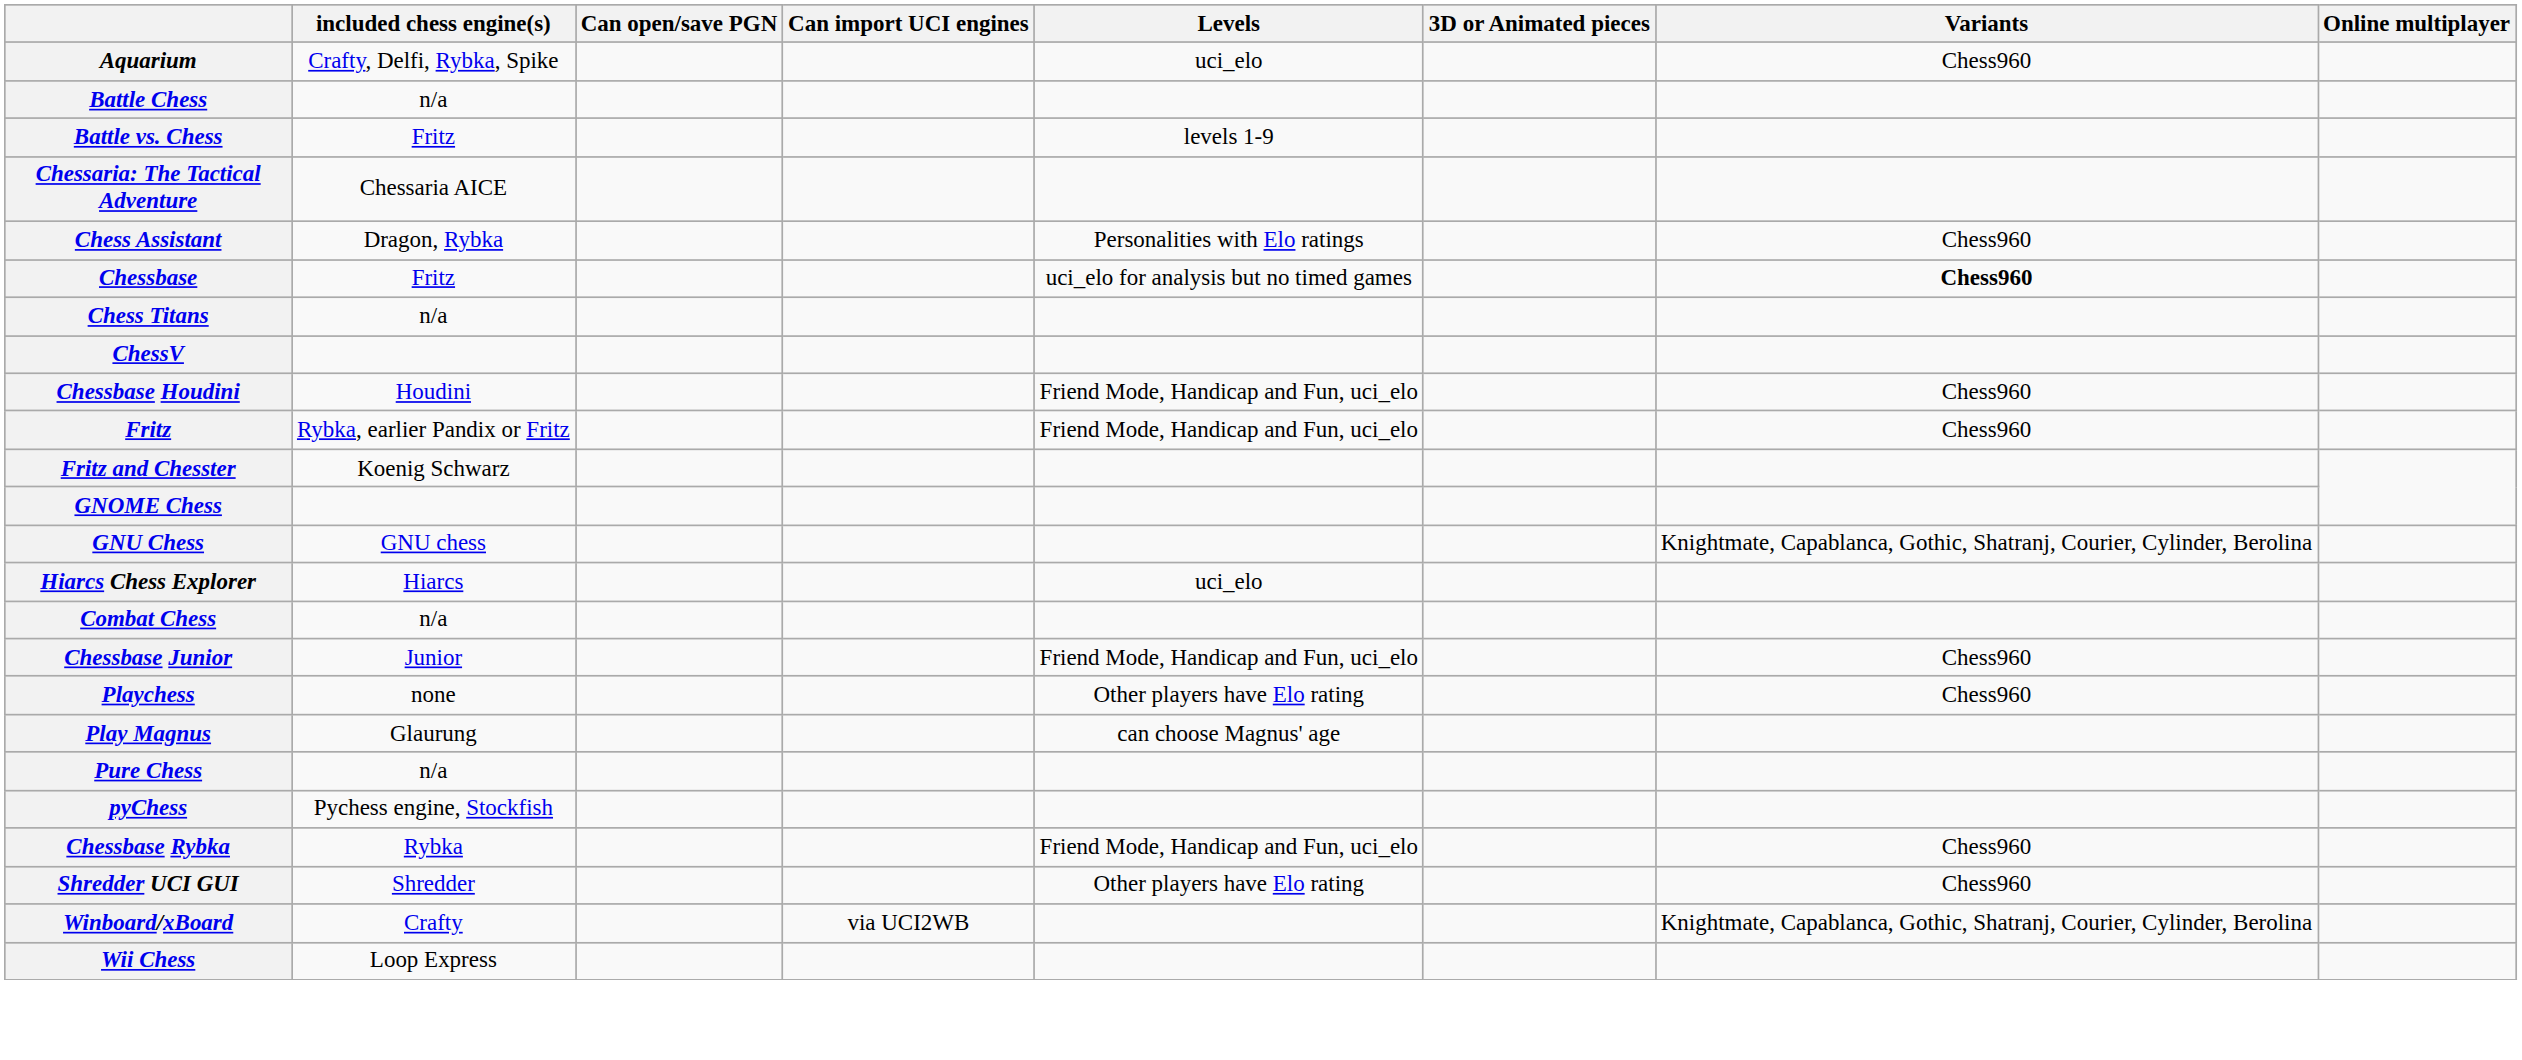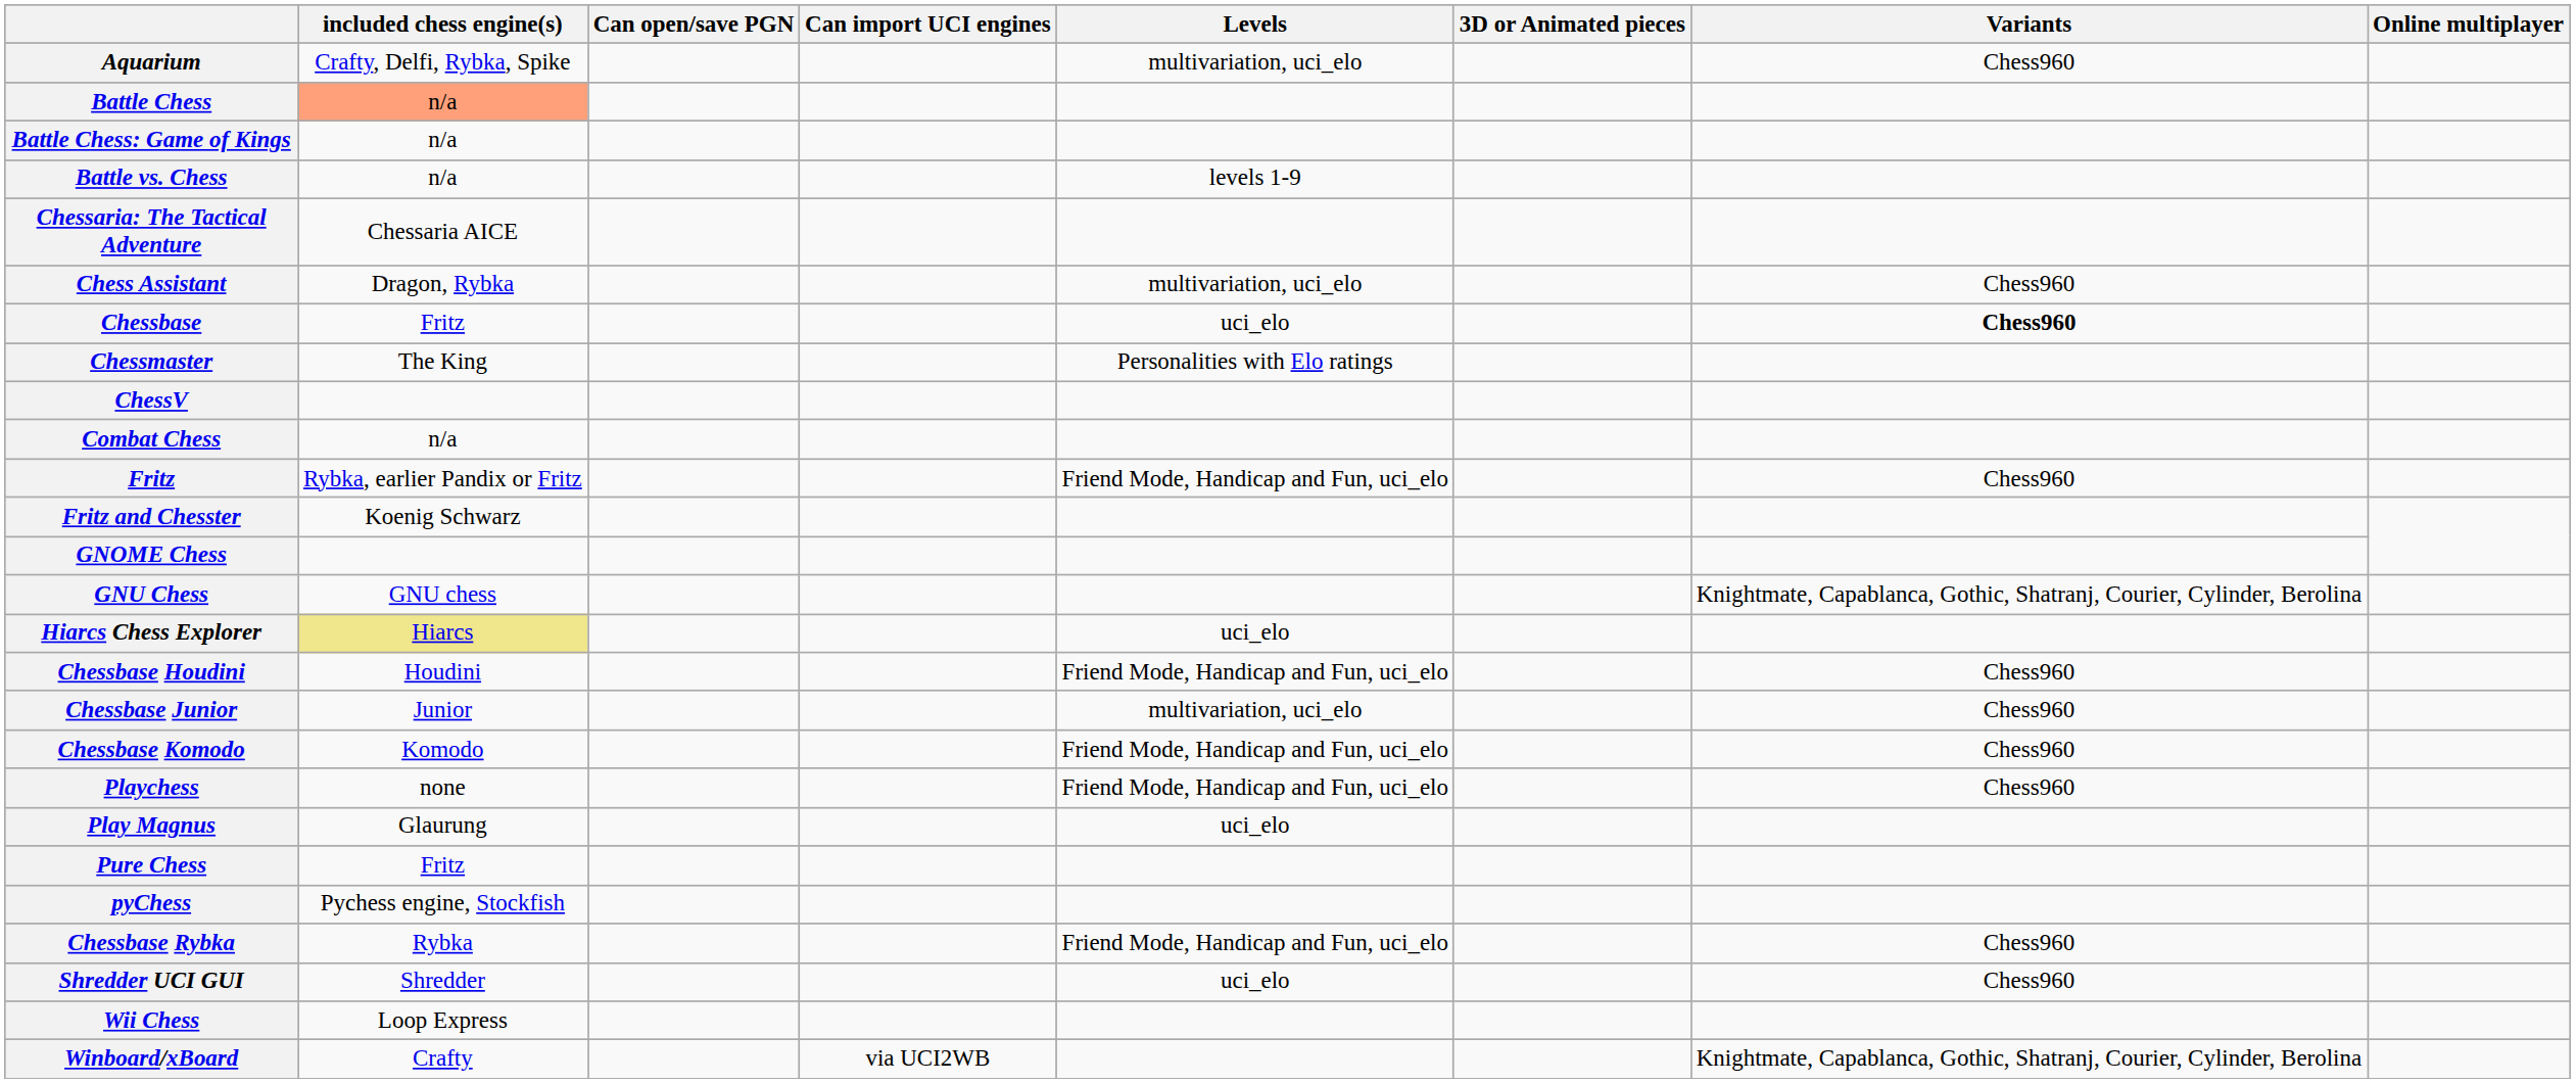 <table class="wikitable sortable" style="font-size: 85%; text-align: center; width: auto">
 <tr>
 <th style="width:12em"></th>
 <th>included chess engine(s)</th>
 <th>Can open/save PGN</th>
 <th>Can import UCI engines</th>
 <th>Levels</th>
 <th>3D or Animated pieces</th>
 <th>Variants</th>
 <th>Online multiplayer</th>
 </tr>
 <tr>
 <th><em>Aquarium</em></th>
 <td><a href='#'>Crafty</a>, Delfi, <a href='#'>Rybka</a>, Spike</td>
 <td></td>
 <td></td>
-<td>uci_elo</td>
+<td>multivariation, uci_elo</td>
 <td></td>
 <td>Chess960</td>
 <td></td>
 </tr>
 <tr>
 <th><em><a href='#'>Battle Chess</a></em></th>
+<td style="background: lightsalmon;">n/a</td>
+<td></td>
+<td></td>
+<td></td>
+<td></td>
+<td></td>
+<td></td>
+</tr>
+<tr>
+<th><em><a href='#'>Battle Chess: Game of Kings</a></em></th>
 <td>n/a</td>
 <td></td>
 <td></td>
 <td></td>
 <td></td>
 <td></td>
 <td></td>
 </tr>
 <tr>
 <th><em><a href='#'>Battle vs. Chess</a></em></th>
-<td><a href='#'>Fritz</a></td>
+<td>n/a</td>
 <td></td>
 <td></td>
 <td>levels 1-9</td>
 <td></td>
 <td></td>
 <td></td>
 </tr>
 <tr>
 <th><em><a href='#'>Chessaria: The Tactical Adventure</a></em></th>
 <td>Chessaria AICE</td>
 <td></td>
 <td></td>
 <td></td>
 <td></td>
 <td></td>
 <td></td>
 </tr>
 <tr>
 <th><em><a href='#'>Chess Assistant</a></em></th>
 <td>Dragon, <a href='#'>Rybka</a></td>
 <td></td>
 <td></td>
-<td>Personalities with <a href='#'>Elo</a> ratings</td>
+<td>multivariation, uci_elo</td>
 <td></td>
 <td>Chess960</td>
 <td></td>
 </tr>
 <tr>
 <th><em><a href='#'>Chessbase</a></em></th>
 <td><a href='#'>Fritz</a></td>
 <td></td>
 <td></td>
-<td>uci_elo for analysis but no timed games</td>
+<td>uci_elo</td>
 <td></td>
 <td><strong>Chess960</strong></td>
 <td></td>
 </tr>
 <tr>
-<th><em><a href='#'>Chess Titans</a></em></th>
-<td>n/a</td>
+<th><em><a href='#'>Chessmaster</a></em></th>
+<td>The King</td>
 <td></td>
 <td></td>
-<td></td>
+<td>Personalities with <a href='#'>Elo</a> ratings</td>
 <td></td>
 <td></td>
 <td></td>
 </tr>
 <tr>
 <th><em><a href='#'>ChessV</a></em></th>
 <td></td>
 <td></td>
 <td></td>
 <td></td>
 <td></td>
 <td></td>
 <td></td>
 </tr>
 <tr>
-<th><em><a href='#'>Chessbase</a> <a href='#'>Houdini</a></em></th>
-<td><a href='#'>Houdini</a></td>
+<th><em><a href='#'>Combat Chess</a></em></th>
+<td>n/a</td>
 <td></td>
 <td></td>
-<td>Friend Mode, Handicap and Fun, uci_elo</td>
 <td></td>
-<td>Chess960</td>
+<td></td>
+<td></td>
 <td></td>
 </tr>
 <tr>
 <th><em><a href='#'>Fritz</a></em></th>
 <td><a href='#'>Rybka</a>, earlier Pandix or <a href='#'>Fritz</a></td>
 <td></td>
 <td></td>
 <td>Friend Mode, Handicap and Fun, uci_elo</td>
 <td></td>
 <td>Chess960</td>
 <td></td>
 </tr>
 <tr>
 <th><em><a href='#'>Fritz and Chesster</a></em></th>
 <td>Koenig Schwarz</td>
 <td></td>
 <td></td>
 <td></td>
 <td></td>
 <td></td>
 </tr>
 <tr>
 <th><em><a href='#'>GNOME Chess</a></em></th>
 <td></td>
 <td></td>
 <td></td>
 <td></td>
 <td></td>
 <td></td>
 </tr>
 <tr>
 <th><em><a href='#'>GNU Chess</a></em></th>
 <td><a href='#'>GNU chess</a></td>
 <td></td>
 <td></td>
 <td></td>
 <td></td>
 <td>Knightmate, Capablanca, Gothic, Shatranj, Courier, Cylinder, Berolina</td>
 <td></td>
 </tr>
 <tr>
 <th><em><a href='#'>Hiarcs</a> Chess Explorer</em></th>
-<td><a href='#'>Hiarcs</a></td>
+<td style="background: khaki;"><a href='#'>Hiarcs</a></td>
 <td></td>
 <td></td>
 <td>uci_elo</td>
 <td></td>
 <td></td>
 <td></td>
 </tr>
 <tr>
-<th><em><a href='#'>Combat Chess</a></em></th>
-<td>n/a</td>
+<th><em><a href='#'>Chessbase</a> <a href='#'>Houdini</a></em></th>
+<td><a href='#'>Houdini</a></td>
 <td></td>
 <td></td>
+<td>Friend Mode, Handicap and Fun, uci_elo</td>
 <td></td>
-<td></td>
-<td></td>
+<td>Chess960</td>
 <td></td>
 </tr>
 <tr>
 <th><em><a href='#'>Chessbase</a> <a href='#'>Junior</a></em></th>
 <td><a href='#'>Junior</a></td>
+<td></td>
+<td></td>
+<td>multivariation, uci_elo</td>
+<td></td>
+<td>Chess960</td>
+<td></td>
+</tr>
+<tr>
+<th><em><a href='#'>Chessbase</a> <a href='#'>Komodo</a></em></th>
+<td><a href='#'>Komodo</a></td>
 <td></td>
 <td></td>
 <td>Friend Mode, Handicap and Fun, uci_elo</td>
 <td></td>
 <td>Chess960</td>
 <td></td>
 </tr>
 <tr>
 <th><em><a href='#'>Playchess</a></em></th>
 <td>none</td>
 <td></td>
 <td></td>
-<td>Other players have <a href='#'>Elo</a> rating</td>
+<td>Friend Mode, Handicap and Fun, uci_elo</td>
 <td></td>
 <td>Chess960</td>
 <td></td>
 </tr>
 <tr>
 <th><em><a href='#'>Play Magnus</a></em></th>
 <td>Glaurung</td>
 <td></td>
 <td></td>
-<td>can choose Magnus' age</td>
+<td>uci_elo</td>
 <td></td>
 <td></td>
 <td></td>
 </tr>
 <tr>
 <th><em><a href='#'>Pure Chess</a></em></th>
-<td>n/a</td>
+<td><a href='#'>Fritz</a></td>
 <td></td>
 <td></td>
 <td></td>
 <td></td>
 <td></td>
 <td></td>
 </tr>
 <tr>
 <th><em><a href='#'>pyChess</a></em></th>
 <td>Pychess engine, <a href='#'>Stockfish</a></td>
 <td></td>
 <td></td>
 <td></td>
 <td></td>
 <td></td>
 <td></td>
 </tr>
 <tr>
 <th><em><a href='#'>Chessbase</a> <a href='#'>Rybka</a></em></th>
 <td><a href='#'>Rybka</a></td>
 <td></td>
 <td></td>
 <td>Friend Mode, Handicap and Fun, uci_elo</td>
 <td></td>
 <td>Chess960</td>
 <td></td>
 </tr>
 <tr>
 <th><em><a href='#'>Shredder</a> UCI GUI</em></th>
 <td><a href='#'>Shredder</a></td>
 <td></td>
 <td></td>
-<td>Other players have <a href='#'>Elo</a> rating</td>
+<td>uci_elo</td>
 <td></td>
 <td>Chess960</td>
+<td></td>
+</tr>
+<tr>
+<th><em><a href='#'>Wii Chess</a></em></th>
+<td>Loop Express</td>
+<td></td>
+<td></td>
+<td></td>
+<td></td>
+<td></td>
 <td></td>
 </tr>
 <tr>
 <th><em><a href='#'>Winboard</a>/<a href='#'>xBoard</a></em></th>
 <td><a href='#'>Crafty</a></td>
 <td></td>
 <td>via UCI2WB</td>
 <td></td>
 <td></td>
 <td>Knightmate, Capablanca, Gothic, Shatranj, Courier, Cylinder, Berolina</td>
 <td></td>
 </tr>
 <tr>
-<th><em><a href='#'>Wii Chess</a></em></th>
-<td>Loop Express</td>
-<td></td>
-<td></td>
-<td></td>
-<td></td>
-<td></td>
-<td></td>
-</tr>
-<tr>
 </tr>
 </table>
